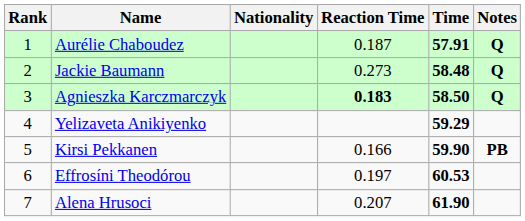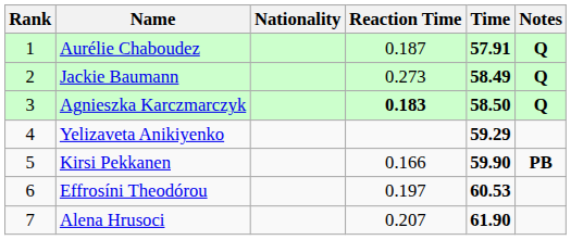 <table class="wikitable sortable" style="text-align:center">
 <tr>
 <th>Rank</th>
 <th>Name</th>
 <th>Nationality</th>
 <th>Reaction Time</th>
 <th>Time</th>
 <th>Notes</th>
 </tr>
 <tr bgcolor=ccffcc>
 <td>1</td>
 <td align=left><a href='#'>Aurélie Chaboudez</a></td>
 <td align=left></td>
 <td>0.187</td>
 <td><strong>57.91</strong></td>
 <td><strong>Q</strong></td>
 </tr>
 <tr bgcolor=ccffcc>
 <td>2</td>
 <td align=left><a href='#'>Jackie Baumann</a></td>
 <td align=left></td>
 <td>0.273</td>
-<td><strong>58.48</strong></td>
+<td><strong>58.49</strong></td>
 <td><strong>Q</strong></td>
 </tr>
 <tr bgcolor=ccffcc>
 <td>3</td>
 <td align=left><a href='#'>Agnieszka Karczmarczyk</a></td>
 <td align=left></td>
 <td><strong>0.183</strong></td>
 <td><strong>58.50</strong></td>
 <td><strong>Q</strong></td>
 </tr>
 <tr>
 <td>4</td>
 <td align=left><a href='#'>Yelizaveta Anikiyenko</a></td>
 <td align=left></td>
 <td></td>
 <td><strong>59.29</strong></td>
 <td></td>
 </tr>
 <tr>
 <td>5</td>
 <td align=left><a href='#'>Kirsi Pekkanen</a></td>
 <td align=left></td>
 <td>0.166</td>
 <td><strong>59.90</strong></td>
 <td><strong>PB</strong></td>
 </tr>
 <tr>
 <td>6</td>
 <td align=left><a href='#'>Effrosíni Theodórou</a></td>
 <td align=left></td>
 <td>0.197</td>
 <td><strong>60.53</strong></td>
 <td></td>
 </tr>
 <tr>
 <td>7</td>
 <td align=left><a href='#'>Alena Hrusoci</a></td>
 <td align=left></td>
 <td>0.207</td>
 <td><strong>61.90</strong></td>
 <td></td>
 </tr>
 </table>
